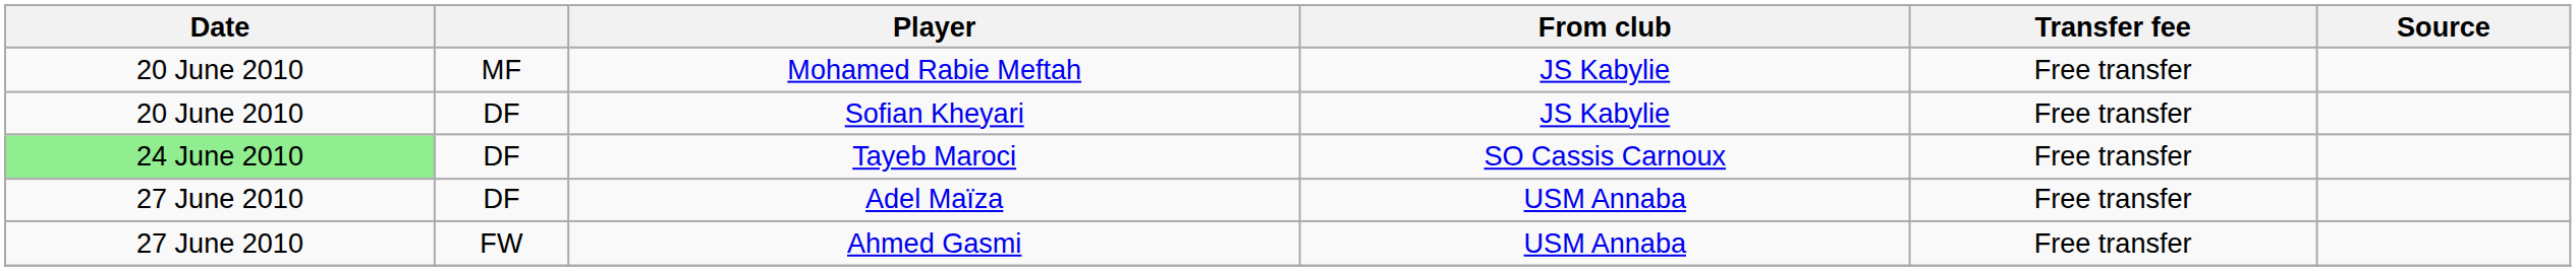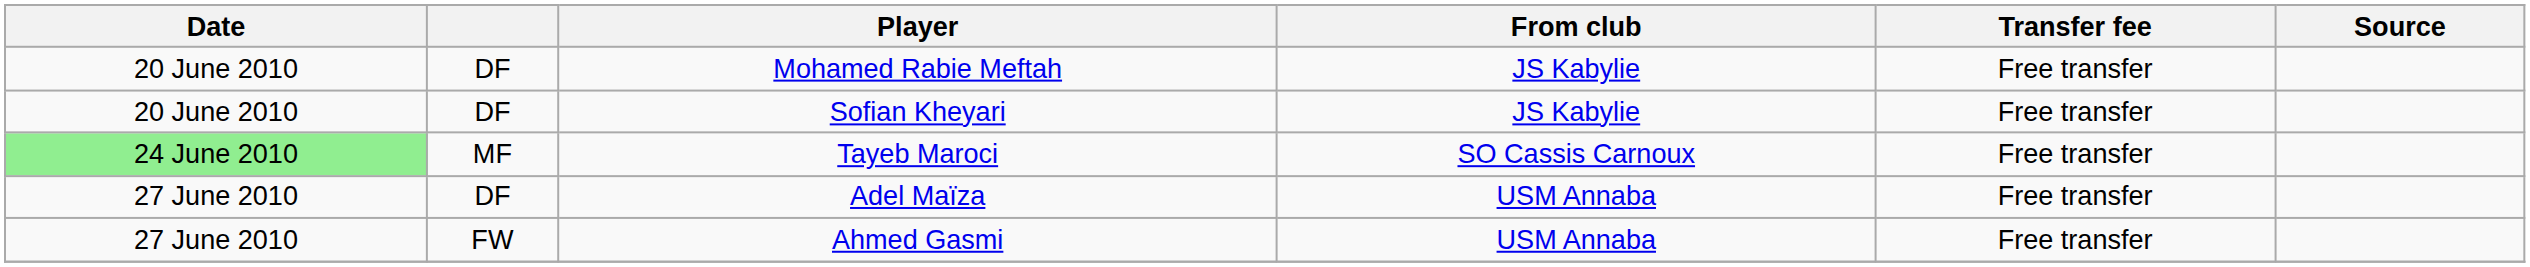 <table class="wikitable sortable" style="width:80%; text-align:center; font-size:85%; text-align:centre;">
 <tr>
 <th>Date</th>
 <th></th>
 <th>Player</th>
 <th>From club</th>
 <th>Transfer fee</th>
 <th>Source</th>
 </tr>
 <tr>
 <td>20 June 2010</td>
-<td>MF</td>
+<td>DF</td>
 <td> <a href='#'>Mohamed Rabie Meftah</a></td>
 <td><a href='#'>JS Kabylie</a></td>
 <td>Free transfer</td>
 <td></td>
 </tr>
 <tr>
 <td>20 June 2010</td>
 <td>DF</td>
 <td> <a href='#'>Sofian Kheyari</a></td>
 <td><a href='#'>JS Kabylie</a></td>
 <td>Free transfer</td>
 <td></td>
 </tr>
 <tr>
 <td style="background: lightgreen;">24 June 2010</td>
-<td>DF</td>
+<td>MF</td>
 <td> <a href='#'>Tayeb Maroci</a></td>
 <td> <a href='#'>SO Cassis Carnoux</a></td>
 <td>Free transfer</td>
 <td></td>
 </tr>
 <tr>
 <td>27 June 2010</td>
 <td>DF</td>
 <td> <a href='#'>Adel Maïza</a></td>
 <td><a href='#'>USM Annaba</a></td>
 <td>Free transfer</td>
 <td></td>
 </tr>
 <tr>
 <td>27 June 2010</td>
 <td>FW</td>
 <td> <a href='#'>Ahmed Gasmi</a></td>
 <td><a href='#'>USM Annaba</a></td>
 <td>Free transfer</td>
 <td></td>
 </tr>
 <tr>
 </tr>
 </table>
